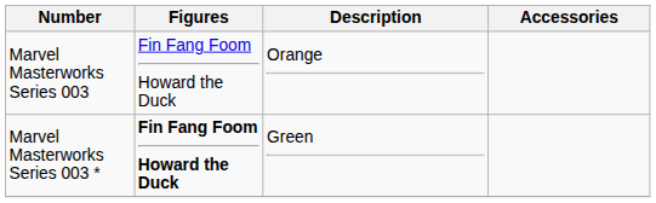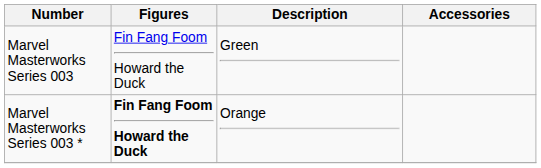 <table class="wikitable" width="70%">
 <tr>
 <th width=20%>Number</th>
 <th width=20%>Figures</th>
 <th width=35%>Description</th>
 <th width=25%>Accessories</th>
 </tr>
 <tr>
 <td>Marvel Masterworks Series 003</td>
 <td><a href='#'>Fin Fang Foom</a><hr>Howard the Duck</td>
-<td>Orange<hr> </td>
+<td>Green<hr> </td>
 <td></td>
 </tr>
 <tr>
 <td>Marvel Masterworks Series 003 *</td>
 <td><strong>Fin Fang Foom<hr>Howard the Duck</strong></td>
-<td>Green<hr> </td>
+<td>Orange<hr> </td>
 <td></td>
 </tr>
 <tr>
 </tr>
 </table>
